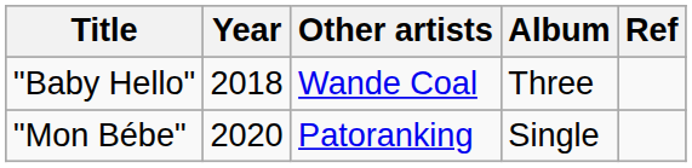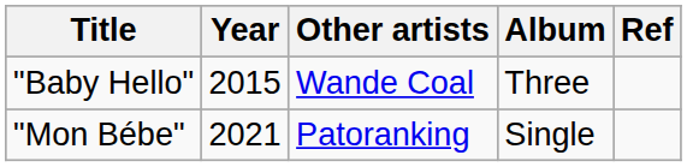 <table class="wikitable">
 <tr>
 <th>Title</th>
 <th>Year</th>
 <th>Other artists</th>
 <th>Album</th>
 <th>Ref</th>
 </tr>
 <tr>
 <td>"Baby Hello"</td>
-<td>2018</td>
+<td>2015</td>
 <td><a href='#'>Wande Coal</a></td>
 <td>Three</td>
 <td></td>
 </tr>
 <tr>
 <td>"Mon Bébe"</td>
-<td>2020</td>
+<td>2021</td>
 <td><a href='#'>Patoranking</a></td>
 <td>Single</td>
 <td></td>
 </tr>
 </table>
